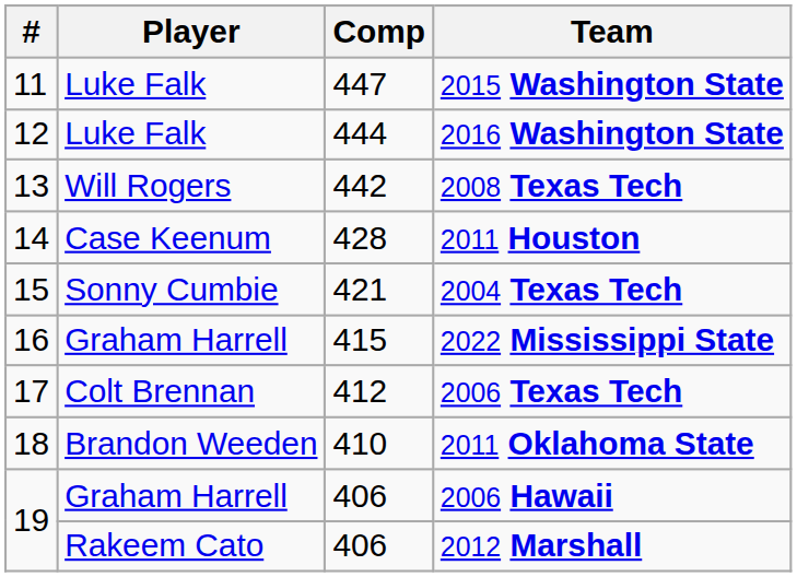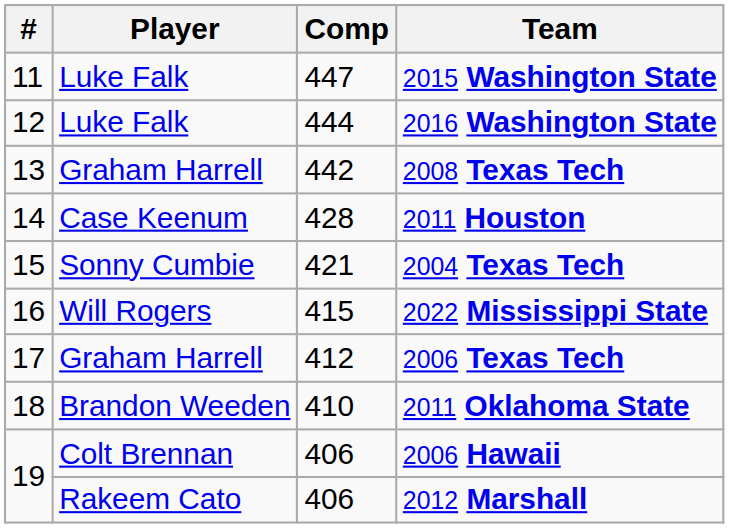 <table class="wikitable" style="font-size:90%; white-space: nowrap;">
 <tr>
 <th>#</th>
 <th>Player</th>
 <th>Comp</th>
 <th>Team</th>
 </tr>
 <tr>
 <td>11</td>
 <td><a href='#'>Luke Falk</a></td>
 <td>447</td>
 <td><small><a href='#'>2015</a></small> <strong><a href='#'>Washington State</a></strong></td>
 </tr>
 <tr>
 <td>12</td>
 <td><a href='#'>Luke Falk</a></td>
 <td>444</td>
 <td><small><a href='#'>2016</a></small> <strong><a href='#'>Washington State</a></strong></td>
 </tr>
 <tr>
 <td>13</td>
-<td><a href='#'>Will Rogers</a></td>
+<td><a href='#'>Graham Harrell</a></td>
 <td>442</td>
 <td><small><a href='#'>2008</a></small> <strong><a href='#'>Texas Tech</a></strong></td>
 </tr>
 <tr>
 <td>14</td>
 <td><a href='#'>Case Keenum</a></td>
 <td>428</td>
 <td><small><a href='#'>2011</a></small> <strong><a href='#'>Houston</a></strong></td>
 </tr>
 <tr>
 <td>15</td>
 <td><a href='#'>Sonny Cumbie</a></td>
 <td>421</td>
 <td><small><a href='#'>2004</a></small> <strong><a href='#'>Texas Tech</a></strong></td>
 </tr>
 <tr>
 <td>16</td>
-<td><a href='#'>Graham Harrell</a></td>
+<td><a href='#'>Will Rogers</a></td>
 <td>415</td>
 <td><small><a href='#'>2022</a></small> <strong><a href='#'>Mississippi State</a></strong></td>
 </tr>
 <tr>
 <td>17</td>
-<td><a href='#'>Colt Brennan</a></td>
+<td><a href='#'>Graham Harrell</a></td>
 <td>412</td>
 <td><small><a href='#'>2006</a></small> <strong><a href='#'>Texas Tech</a></strong></td>
 </tr>
 <tr>
 <td>18</td>
 <td><a href='#'>Brandon Weeden</a></td>
 <td>410</td>
 <td><small><a href='#'>2011</a></small> <strong><a href='#'>Oklahoma State</a></strong></td>
 </tr>
 <tr>
 <td rowspan=2>19</td>
-<td><a href='#'>Graham Harrell</a></td>
+<td><a href='#'>Colt Brennan</a></td>
 <td>406</td>
 <td><small><a href='#'>2006</a></small> <strong><a href='#'>Hawaii</a></strong></td>
 </tr>
 <tr>
 <td><a href='#'>Rakeem Cato</a></td>
 <td>406</td>
 <td><small><a href='#'>2012</a></small> <strong><a href='#'>Marshall</a></strong></td>
 </tr>
 </table>
